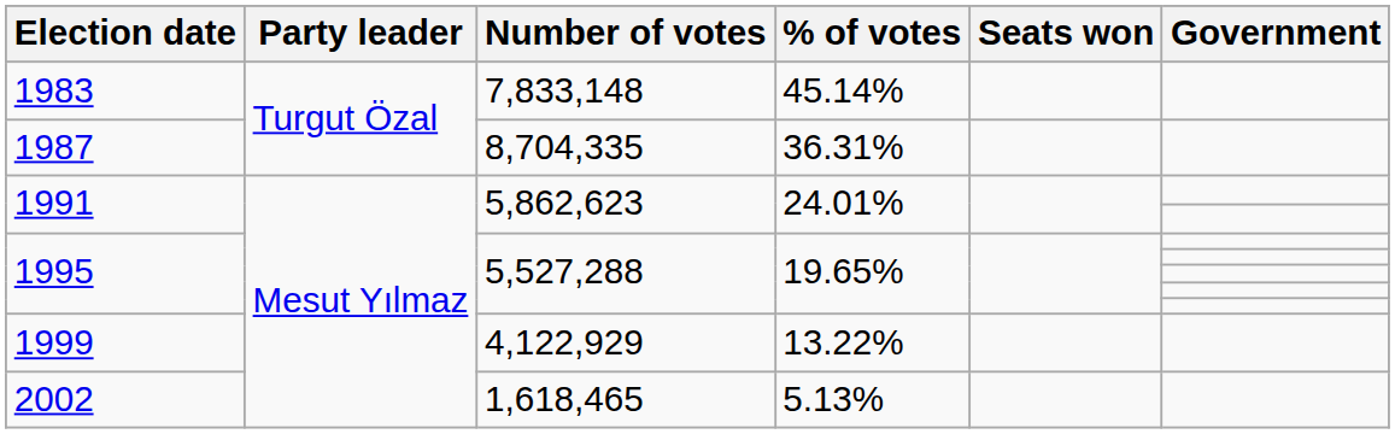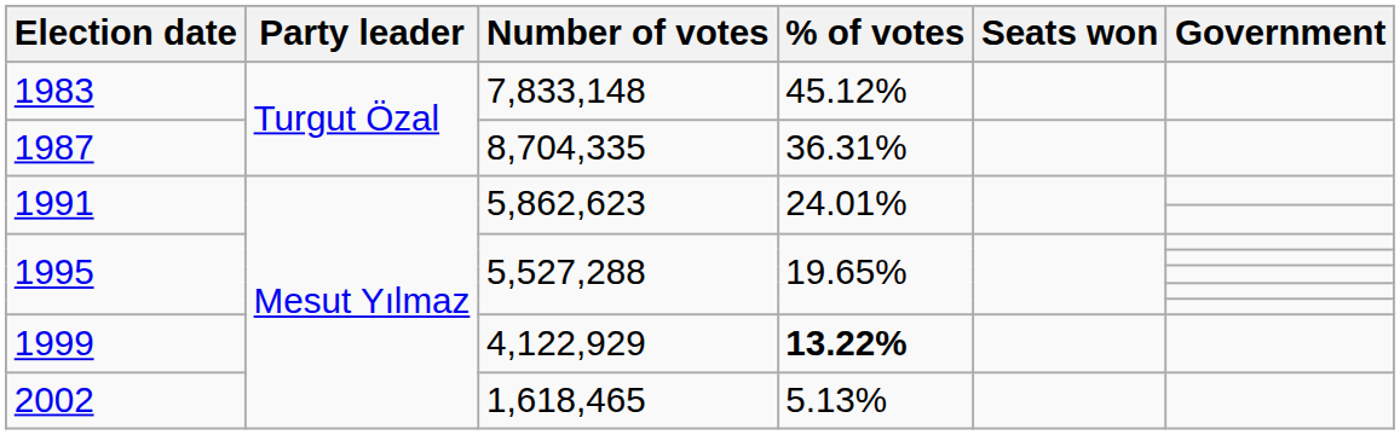 <table class="wikitable">
 <tr>
 <th>Election date</th>
 <th>Party leader</th>
 <th>Number of votes</th>
 <th>% of votes</th>
 <th>Seats won</th>
 <th>Government</th>
 </tr>
 <tr>
 <td><a href='#'>1983</a></td>
 <td rowspan="2"><a href='#'>Turgut Özal</a></td>
 <td>7,833,148</td>
-<td>45.14%</td>
+<td>45.12%</td>
 <td></td>
 <td></td>
 </tr>
 <tr>
 <td><a href='#'>1987</a></td>
 <td>8,704,335</td>
 <td>36.31%</td>
 <td></td>
 <td></td>
 </tr>
 <tr>
 <td rowspan="2"><a href='#'>1991</a></td>
 <td rowspan="9"><a href='#'>Mesut Yılmaz</a></td>
 <td rowspan="2">5,862,623</td>
 <td rowspan="2">24.01%</td>
 <td rowspan="2"></td>
 <td></td>
 </tr>
 <tr>
 <td></td>
 </tr>
 <tr>
 <td rowspan="5"><a href='#'>1995</a></td>
 <td rowspan="5">5,527,288</td>
 <td rowspan="5">19.65%</td>
 <td rowspan="5"></td>
 <td></td>
 </tr>
 <tr>
 <td></td>
 </tr>
 <tr>
 <td></td>
 </tr>
 <tr>
 <td></td>
 </tr>
 <tr>
 <td></td>
 </tr>
 <tr>
 <td><a href='#'>1999</a></td>
 <td>4,122,929</td>
-<td>13.22%</td>
+<td><strong>13.22%</strong></td>
 <td></td>
 <td></td>
 </tr>
 <tr>
 <td><a href='#'>2002</a></td>
 <td>1,618,465</td>
 <td>5.13%</td>
 <td></td>
 <td></td>
 </tr>
 </table>
